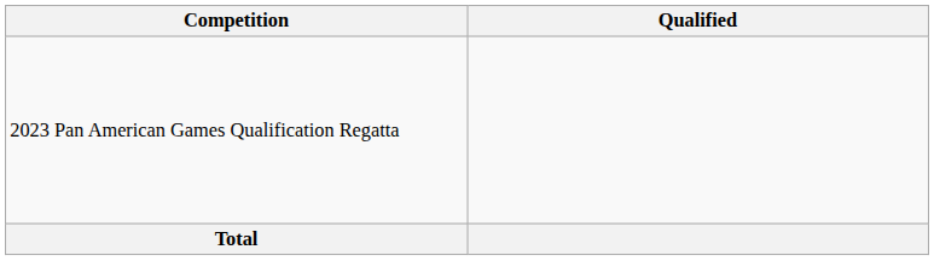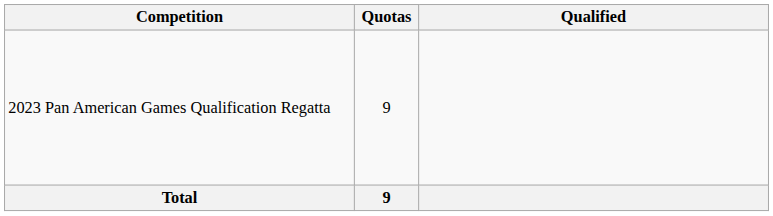 <table class = "wikitable" width=750>
 <tr>
 <th width=300>Competition</th>
+<th width=8≠0>Quotas</th>
 <th width=300>Qualified</th>
 </tr>
 <tr>
 <td>2023 Pan American Games Qualification Regatta</td>
+<td align="center">9</td>
 <td><br><br><br><br><br><br><br><br></td>
 </tr>
 <tr>
 <th>Total</th>
+<th>9</th>
 <th></th>
 </tr>
 </table>
